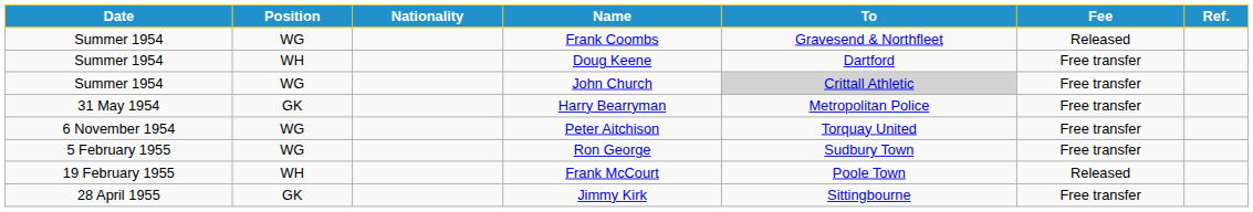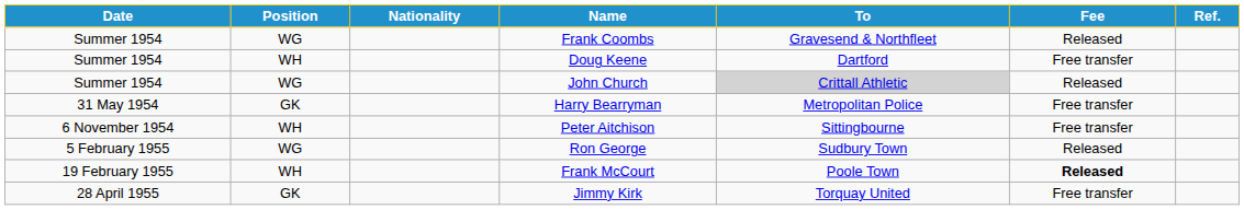 <table class="wikitable" style="text-align:center; font-size:90%; width:100%;">
 <tr>
 <th style="background:#2191CC; color:white; border:1px solid #F7C408; text-align:center;">Date</th>
 <th style="background:#2191CC; color:white; border:1px solid #F7C408; text-align:center;">Position</th>
 <th style="background:#2191CC; color:white; border:1px solid #F7C408; text-align:center;">Nationality</th>
 <th style="background:#2191CC; color:white; border:1px solid #F7C408; text-align:center;">Name</th>
 <th style="background:#2191CC; color:white; border:1px solid #F7C408; text-align:center;">To</th>
 <th style="background:#2191CC; color:white; border:1px solid #F7C408; text-align:center;">Fee</th>
 <th style="background:#2191CC; color:white; border:1px solid #F7C408; text-align:center;">Ref.</th>
 </tr>
 <tr>
 <td>Summer 1954</td>
 <td>WG</td>
 <td></td>
 <td><a href='#'>Frank Coombs</a></td>
 <td> <a href='#'>Gravesend & Northfleet</a></td>
 <td>Released</td>
 <td></td>
 </tr>
 <tr>
 <td>Summer 1954</td>
 <td>WH</td>
 <td></td>
 <td><a href='#'>Doug Keene</a></td>
 <td> <a href='#'>Dartford</a></td>
 <td>Free transfer</td>
 <td></td>
 </tr>
 <tr>
 <td>Summer 1954</td>
 <td>WG</td>
 <td></td>
 <td><a href='#'>John Church</a></td>
 <td style="background: lightgrey;"> <a href='#'>Crittall Athletic</a></td>
-<td>Free transfer</td>
+<td>Released</td>
 <td></td>
 </tr>
 <tr>
 <td>31 May 1954</td>
 <td>GK</td>
 <td></td>
 <td><a href='#'>Harry Bearryman</a></td>
 <td> <a href='#'>Metropolitan Police</a></td>
 <td>Free transfer</td>
 <td></td>
 </tr>
 <tr>
 <td>6 November 1954</td>
-<td>WG</td>
+<td>WH</td>
 <td></td>
 <td><a href='#'>Peter Aitchison</a></td>
-<td> <a href='#'>Torquay United</a></td>
+<td> <a href='#'>Sittingbourne</a></td>
 <td>Free transfer</td>
 <td></td>
 </tr>
 <tr>
 <td>5 February 1955</td>
 <td>WG</td>
 <td></td>
 <td><a href='#'>Ron George</a></td>
 <td> <a href='#'>Sudbury Town</a></td>
-<td>Free transfer</td>
+<td>Released</td>
 <td></td>
 </tr>
 <tr>
 <td>19 February 1955</td>
 <td>WH</td>
 <td></td>
 <td><a href='#'>Frank McCourt</a></td>
 <td> <a href='#'>Poole Town</a></td>
-<td>Released</td>
+<td><strong>Released</strong></td>
 <td></td>
 </tr>
 <tr>
 <td>28 April 1955</td>
 <td>GK</td>
 <td></td>
 <td><a href='#'>Jimmy Kirk</a></td>
-<td> <a href='#'>Sittingbourne</a></td>
+<td> <a href='#'>Torquay United</a></td>
 <td>Free transfer</td>
 <td></td>
 </tr>
 </table>
